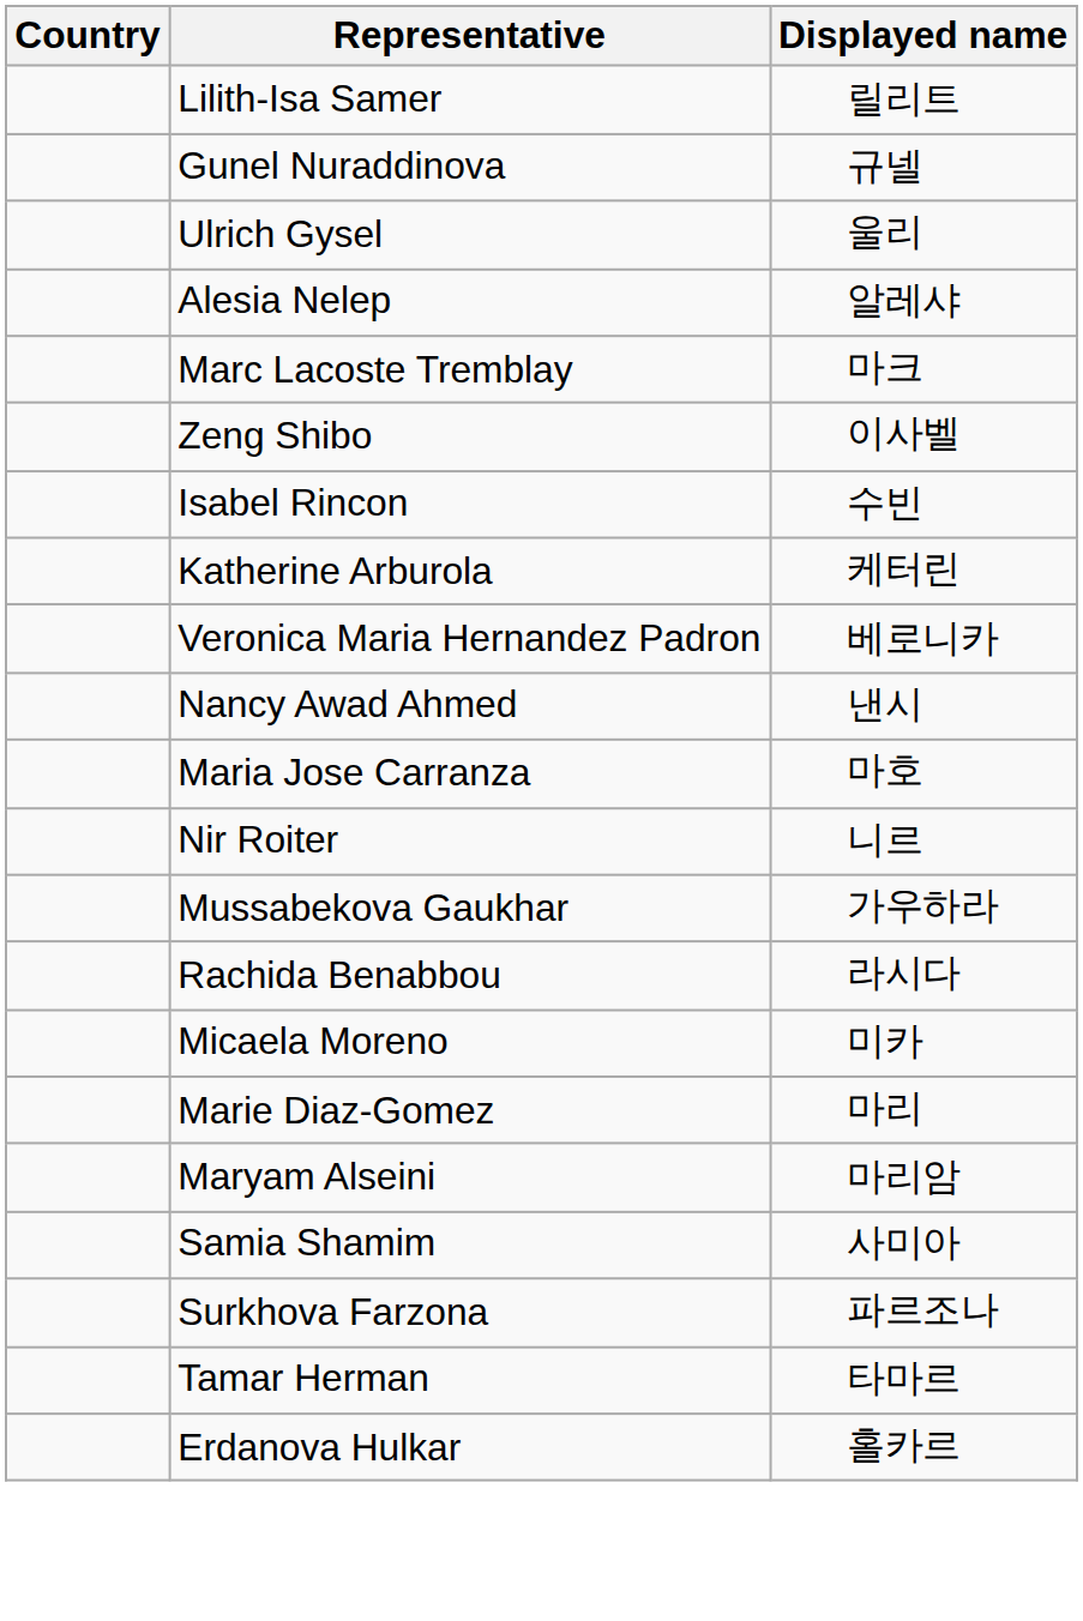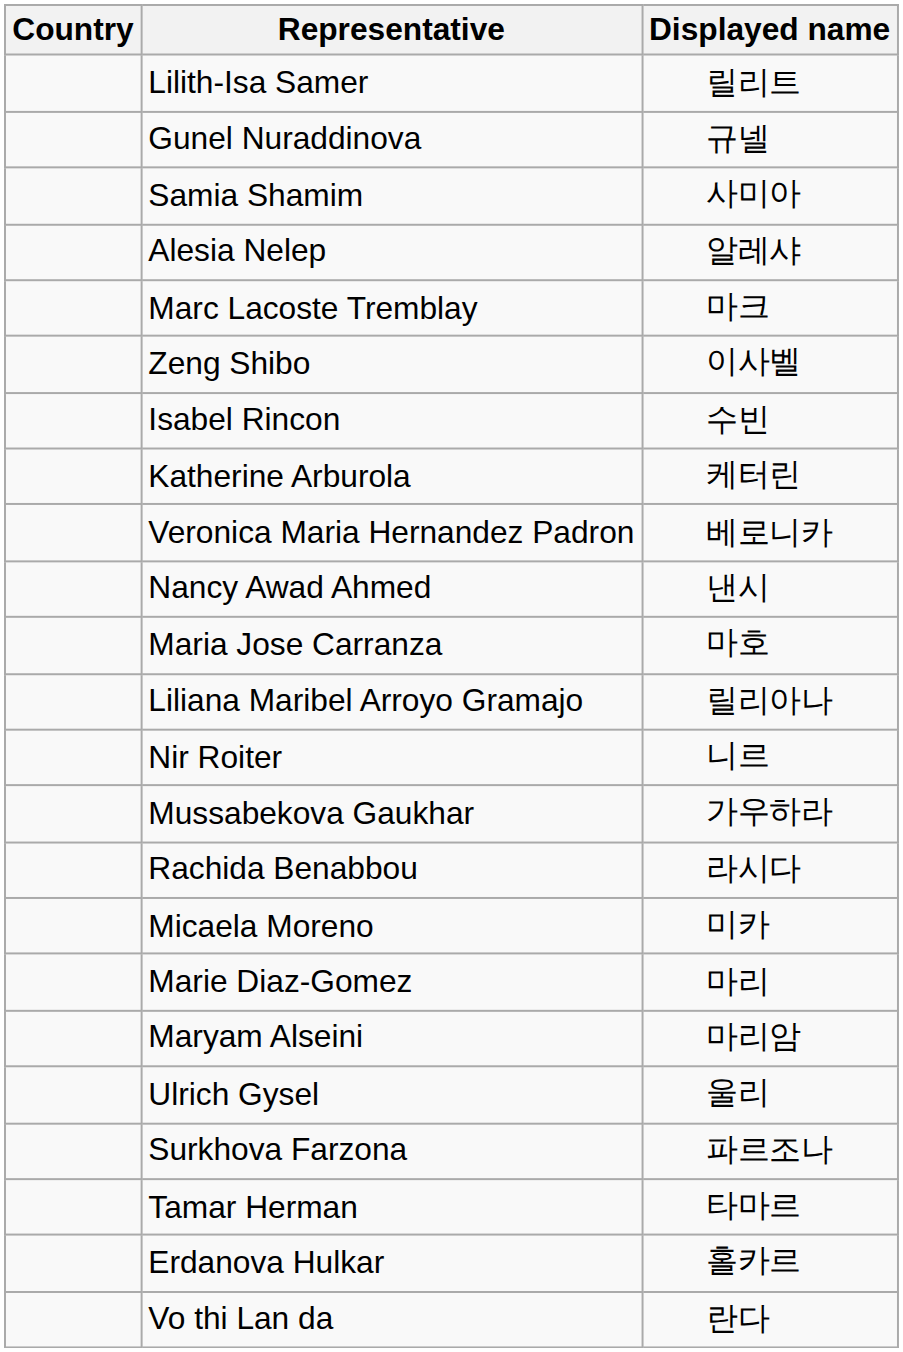 <table class="wikitable sortable">
 <tr>
 <th>Country</th>
 <th>Representative</th>
 <th>Displayed name</th>
 </tr>
 <tr>
 <td></td>
 <td>Lilith-Isa Samer</td>
 <td style="padding-left: 2em">릴리트</td>
 </tr>
 <tr>
 <td></td>
 <td>Gunel Nuraddinova</td>
 <td style="padding-left: 2em">규넬</td>
 </tr>
 <tr>
 <td></td>
-<td>Ulrich Gysel</td>
-<td style="padding-left: 2em">울리</td>
+<td>Samia Shamim</td>
+<td style="padding-left: 2em">사미아</td>
 </tr>
 <tr>
 <td></td>
 <td>Alesia Nelep</td>
 <td style="padding-left: 2em">알레샤</td>
 </tr>
 <tr>
 <td></td>
 <td>Marc Lacoste Tremblay</td>
 <td style="padding-left: 2em">마크</td>
 </tr>
 <tr>
 <td></td>
 <td>Zeng Shibo</td>
 <td style="padding-left: 2em">이사벨</td>
 </tr>
 <tr>
 <td></td>
 <td>Isabel Rincon</td>
 <td style="padding-left: 2em">수빈</td>
 </tr>
 <tr>
 <td></td>
 <td>Katherine Arburola</td>
 <td style="padding-left: 2em">케터린</td>
 </tr>
 <tr>
 <td></td>
 <td>Veronica Maria Hernandez Padron</td>
 <td style="padding-left: 2em">베로니카</td>
 </tr>
 <tr>
 <td></td>
 <td>Nancy Awad Ahmed</td>
 <td style="padding-left: 2em">낸시</td>
 </tr>
 <tr>
 <td></td>
 <td>Maria Jose Carranza</td>
 <td style="padding-left: 2em">마호</td>
 </tr>
 <tr>
 <td></td>
+<td>Liliana Maribel Arroyo Gramajo</td>
+<td style="padding-left: 2em">릴리아나</td>
+</tr>
+<tr>
+<td></td>
 <td>Nir Roiter</td>
 <td style="padding-left: 2em">니르</td>
 </tr>
 <tr>
 <td></td>
 <td>Mussabekova Gaukhar</td>
 <td style="padding-left: 2em">가우하라</td>
 </tr>
 <tr>
 <td></td>
 <td>Rachida Benabbou</td>
 <td style="padding-left: 2em">라시다</td>
 </tr>
 <tr>
 <td></td>
 <td>Micaela Moreno</td>
 <td style="padding-left: 2em">미카</td>
 </tr>
 <tr>
 <td></td>
 <td>Marie Diaz-Gomez</td>
 <td style="padding-left: 2em">마리</td>
 </tr>
 <tr>
 <td></td>
 <td>Maryam Alseini</td>
 <td style="padding-left: 2em">마리암</td>
 </tr>
 <tr>
 <td></td>
-<td>Samia Shamim</td>
-<td style="padding-left: 2em">사미아</td>
+<td>Ulrich Gysel</td>
+<td style="padding-left: 2em">울리</td>
 </tr>
 <tr>
 <td></td>
 <td>Surkhova Farzona</td>
 <td style="padding-left: 2em">파르조나</td>
 </tr>
 <tr>
 <td></td>
 <td>Tamar Herman</td>
 <td style="padding-left: 2em">타마르</td>
 </tr>
 <tr>
 <td></td>
 <td>Erdanova Hulkar</td>
 <td style="padding-left: 2em">홀카르</td>
 </tr>
+<tr>
+<td></td>
+<td>Vo thi Lan da</td>
+<td style="padding-left: 2em">란다</td>
+</tr>
 </table>
